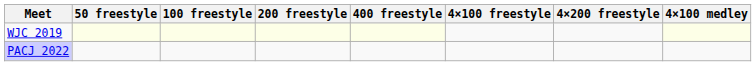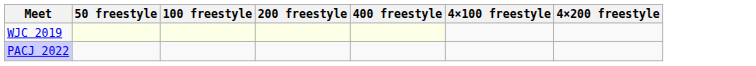 <table class="sortable wikitable">
 <tr>
 <th>Meet</th>
 <th class="unsortable">50 freestyle</th>
 <th class="unsortable">100 freestyle</th>
 <th class="unsortable">200 freestyle</th>
 <th class="unsortable">400 freestyle</th>
 <th class="unsortable">4×100 freestyle</th>
 <th class="unsortable">4×200 freestyle</th>
-<th class="unsortable">4×100 medley</th>
 </tr>
 <tr>
 <td><a href='#'>WJC 2019</a></td>
 <td style="background:#fdffe7"></td>
 <td style="background:#fdffe7"></td>
 <td style="background:#fdffe7"></td>
 <td style="background:#fdffe7"></td>
 <td align="center"></td>
 <td align="center"></td>
-<td style="background:#fdffe7"></td>
 </tr>
 <tr>
 <td style="background:#ccccff"><a href='#'>PACJ 2022</a></td>
 <td align="center"></td>
 <td align="center"></td>
 <td align="center"></td>
 <td align="center"></td>
 <td align="center"></td>
 <td align="center"></td>
-<td align="center"></td>
 </tr>
 </table>
